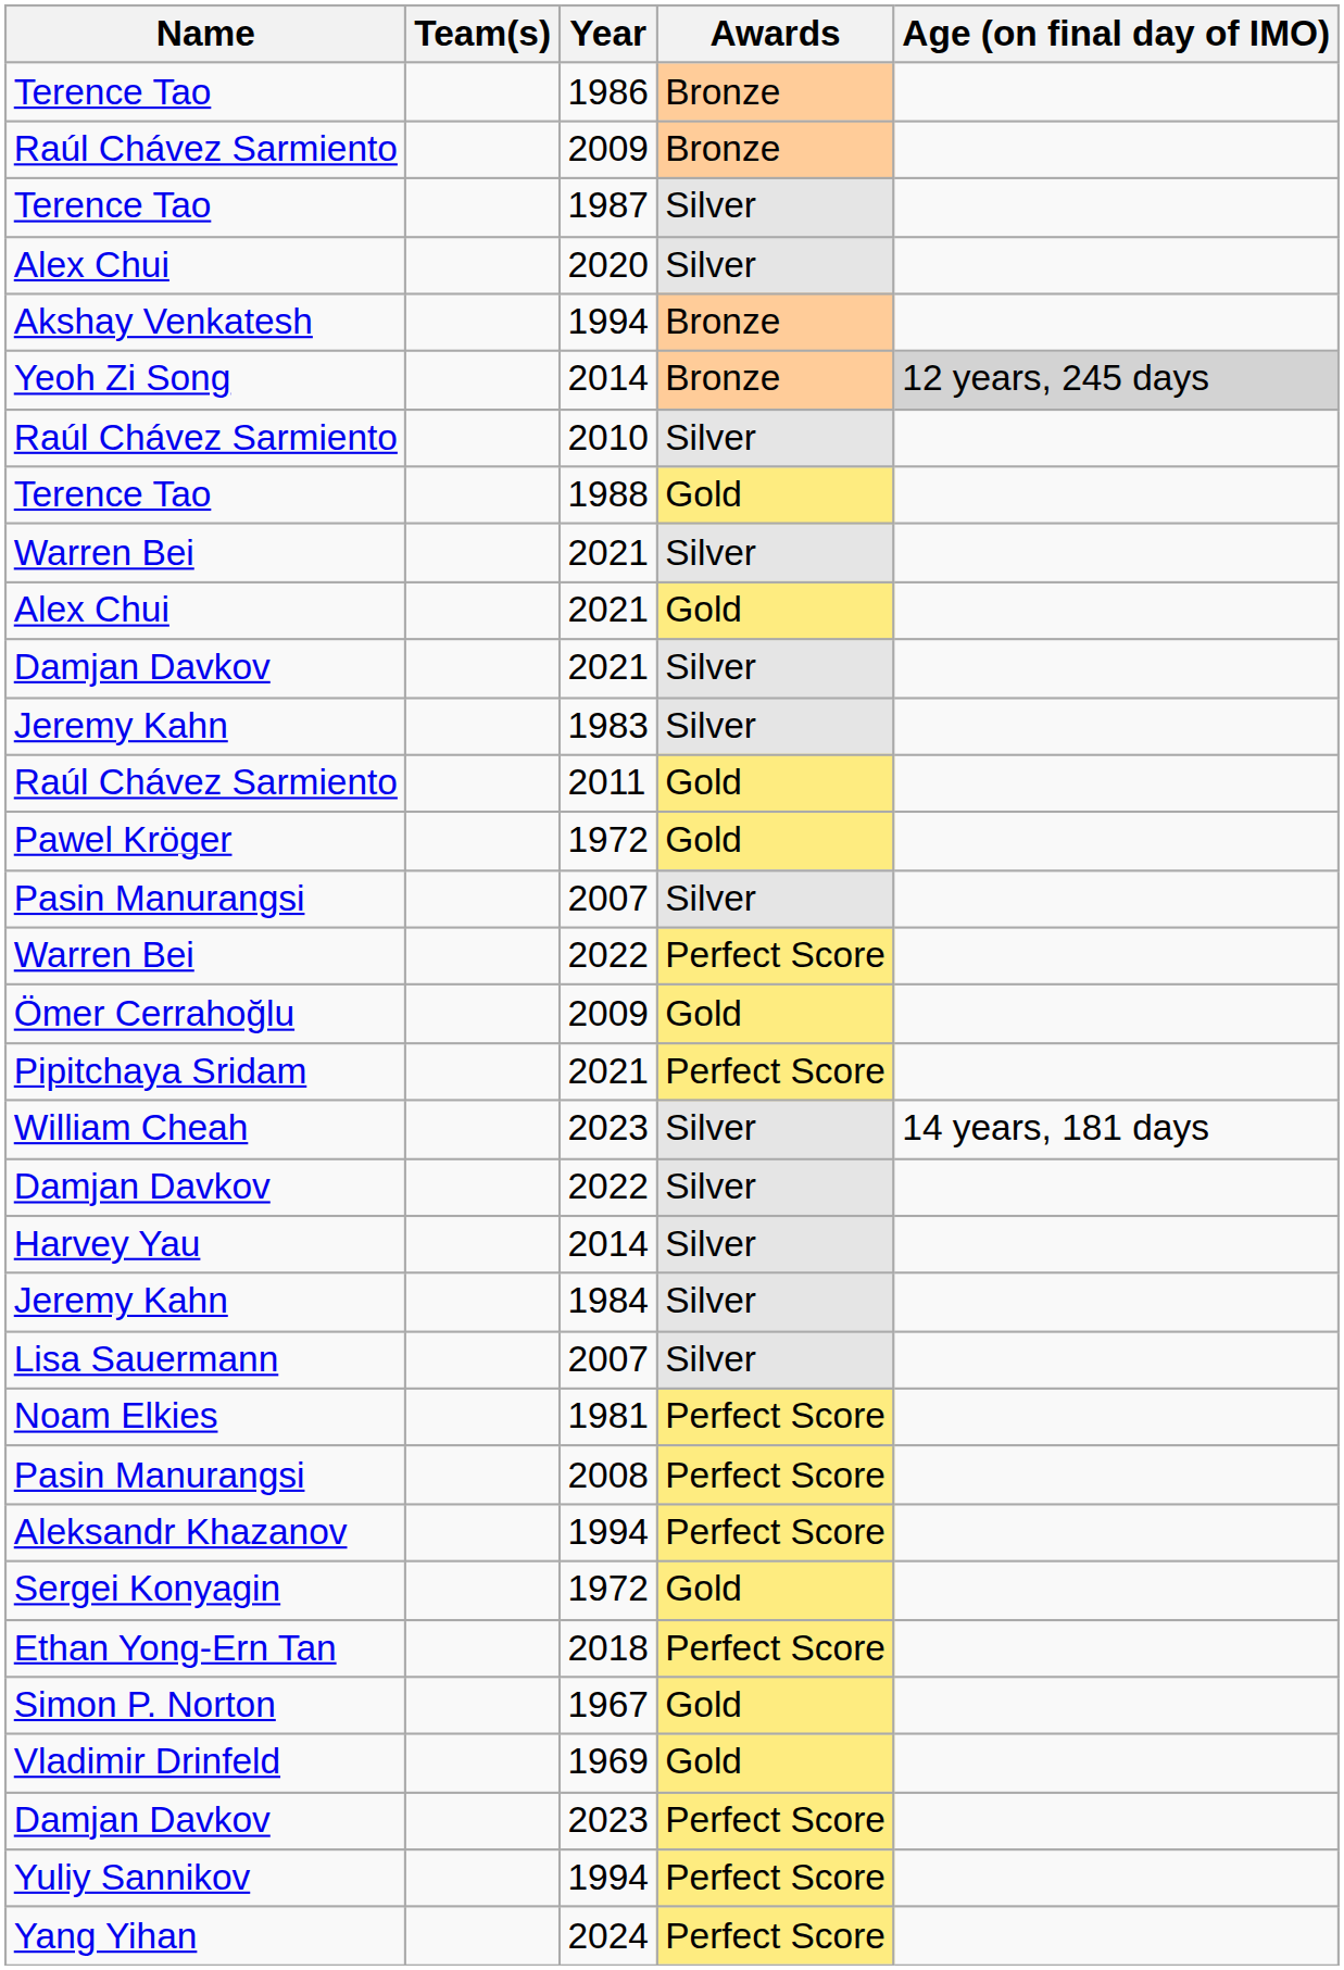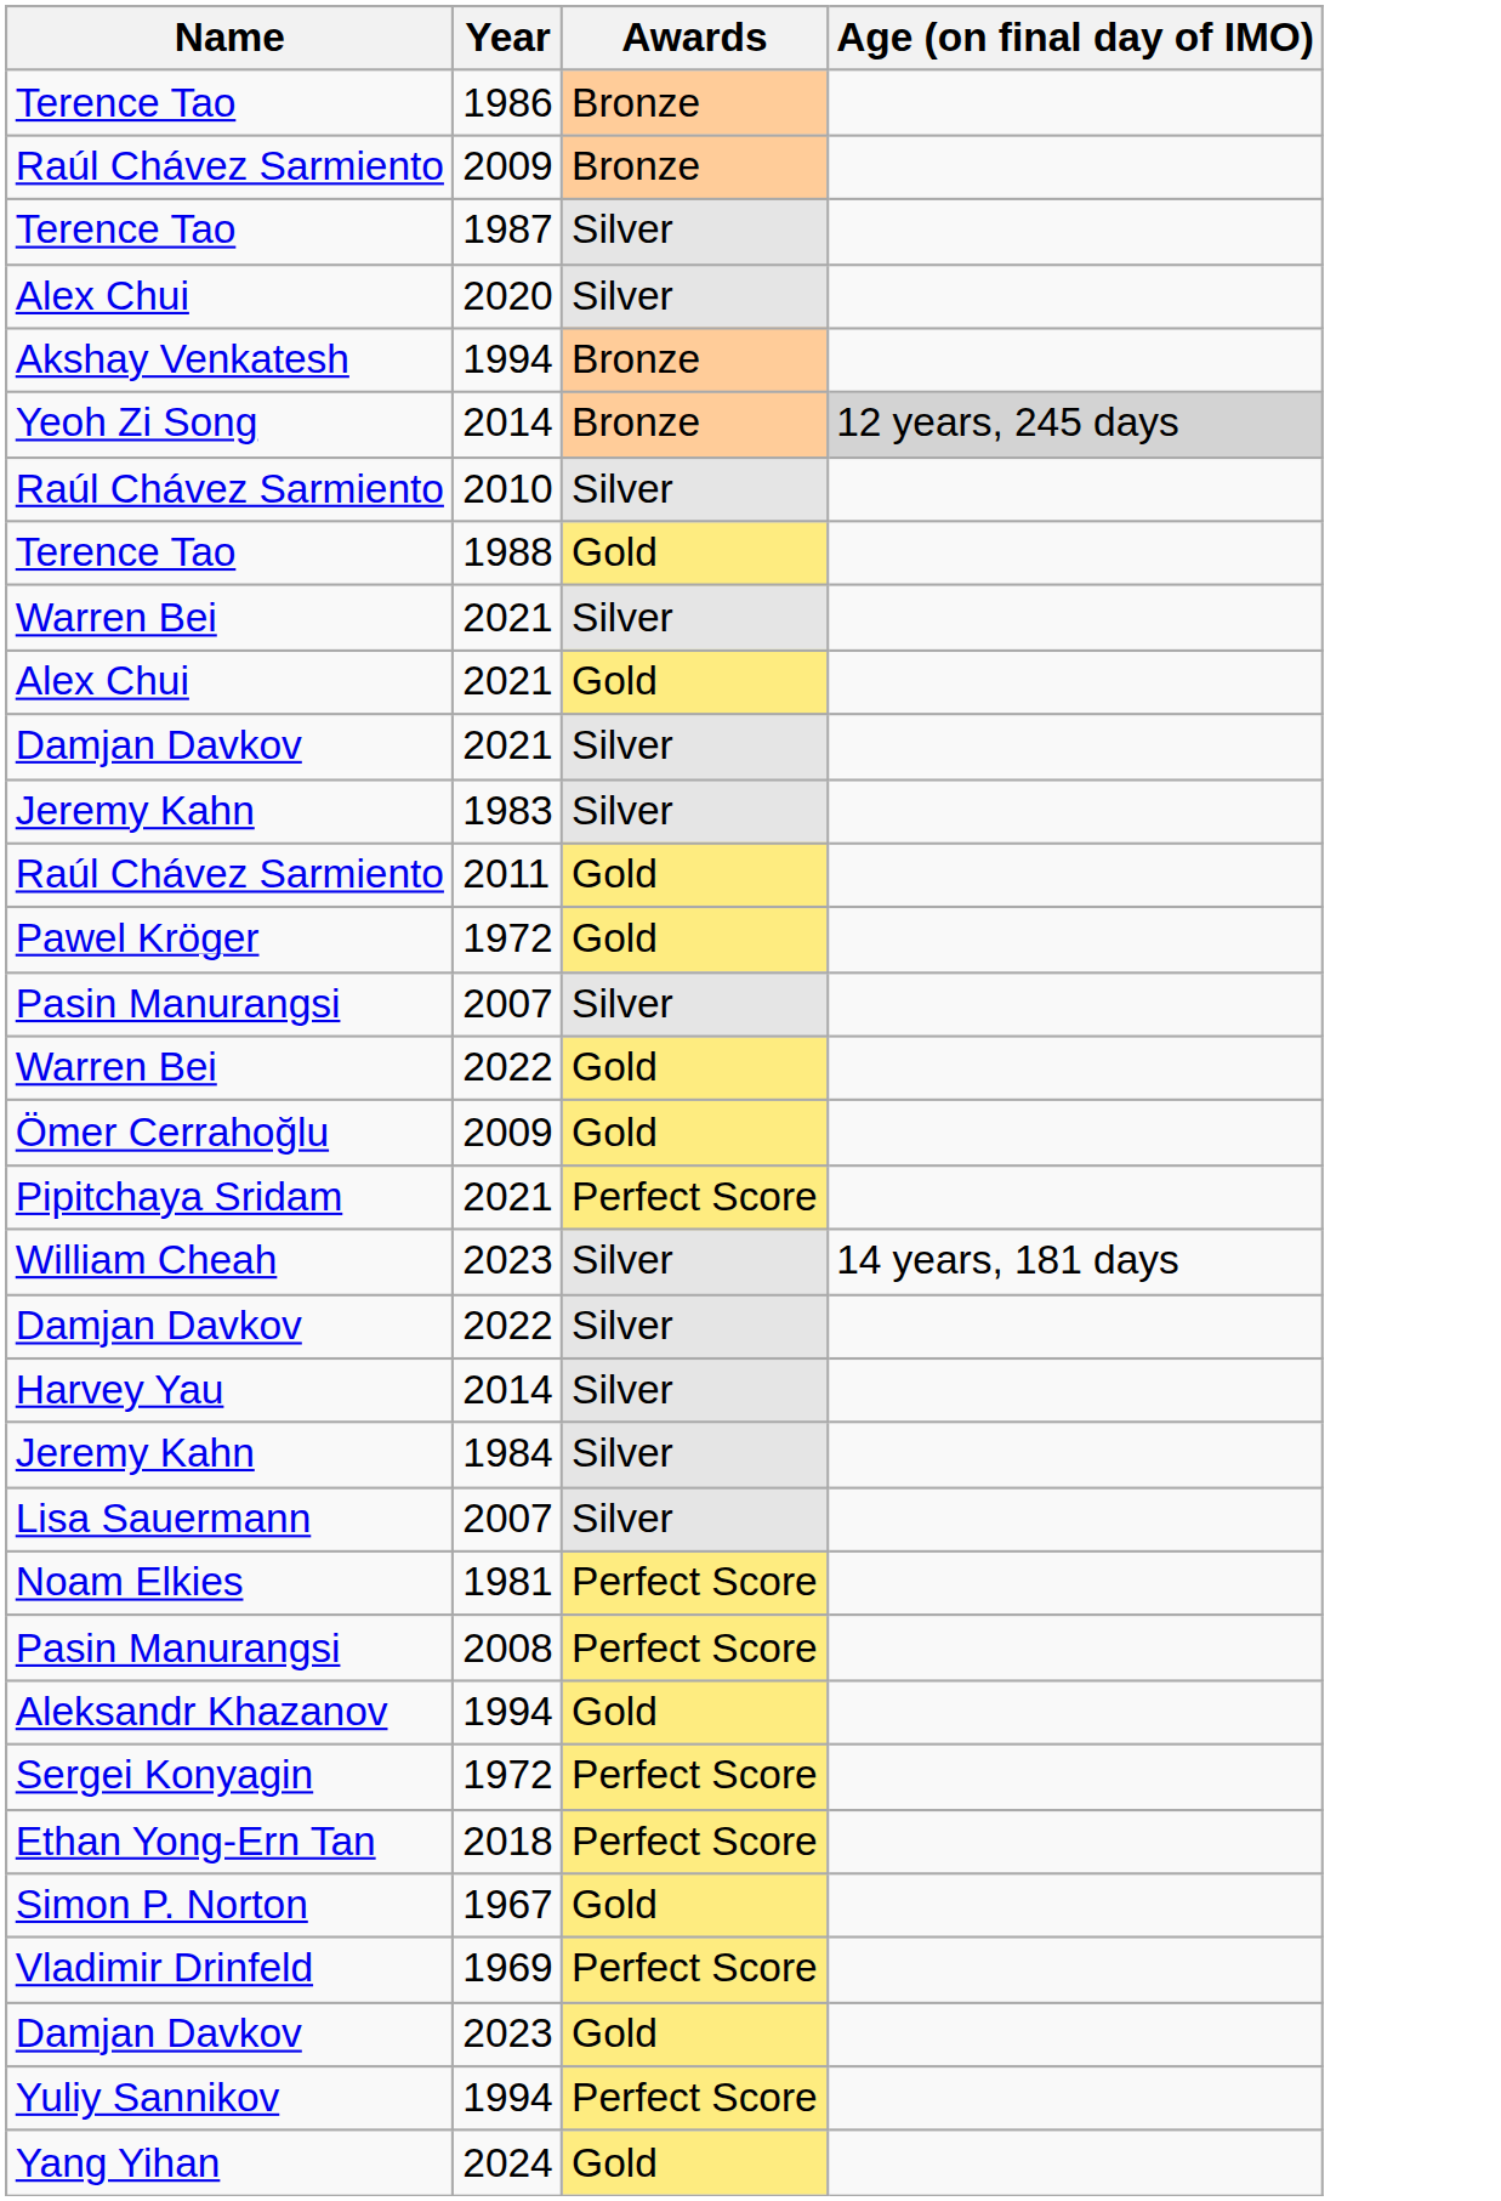 <table class="wikitable sortable">
 <tr>
 <th>Name</th>
-<th>Team(s)</th>
 <th>Year</th>
 <th>Awards</th>
 <th>Age (on final day of IMO)</th>
 </tr>
 <tr>
 <td><a href='#'>Terence Tao</a></td>
-<td></td>
 <td>1986</td>
 <td data-sort-value="3" style="background-color:#FFCC99;">Bronze</td>
 <td></td>
 </tr>
 <tr>
 <td><a href='#'>Raúl Chávez Sarmiento</a></td>
-<td></td>
 <td>2009</td>
 <td data-sort-value="3" style="background-color:#FFCC99;">Bronze</td>
 <td></td>
 </tr>
 <tr>
 <td><a href='#'>Terence Tao</a></td>
-<td></td>
 <td>1987</td>
 <td data-sort-value="2" style="background-color:#E5E5E5;">Silver</td>
 <td></td>
 </tr>
 <tr>
 <td><a href='#'>Alex Chui</a></td>
-<td></td>
 <td>2020</td>
 <td data-sort-value="2" style="background-color:#E5E5E5;">Silver</td>
 <td></td>
 </tr>
 <tr>
 <td><a href='#'>Akshay Venkatesh</a></td>
-<td></td>
 <td>1994</td>
 <td data-sort-value="3" style="background-color:#FFCC99;">Bronze</td>
 <td></td>
 </tr>
 <tr>
 <td><a href='#'>Yeoh Zi Song</a></td>
-<td></td>
 <td>2014</td>
 <td data-sort-value="3" style="background-color:#FFCC99;">Bronze</td>
 <td style="background: lightgrey;">12 years, 245 days</td>
 </tr>
 <tr>
 <td><a href='#'>Raúl Chávez Sarmiento</a></td>
-<td></td>
 <td>2010</td>
 <td data-sort-value="2" style="background-color:#E5E5E5;">Silver</td>
 <td></td>
 </tr>
 <tr>
 <td><a href='#'>Terence Tao</a></td>
-<td></td>
 <td>1988</td>
 <td data-sort-value="1" style="background-color:#FEEC80;">Gold</td>
 <td></td>
 </tr>
 <tr>
 <td><a href='#'>Warren Bei</a></td>
-<td></td>
 <td>2021</td>
 <td data-sort-value="2" style="background-color:#E5E5E5;">Silver</td>
 <td></td>
 </tr>
 <tr>
 <td><a href='#'>Alex Chui</a></td>
-<td></td>
 <td>2021</td>
 <td data-sort-value="1" style="background-color:#FEEC80;">Gold</td>
 <td></td>
 </tr>
 <tr>
 <td><a href='#'>Damjan Davkov</a></td>
-<td></td>
 <td>2021</td>
 <td data-sort-value="2" style="background-color:#E5E5E5;">Silver</td>
 <td></td>
 </tr>
 <tr>
 <td><a href='#'>Jeremy Kahn</a></td>
-<td></td>
 <td>1983</td>
 <td data-sort-value="2" style="background-color:#E5E5E5;">Silver</td>
 <td></td>
 </tr>
 <tr>
 <td><a href='#'>Raúl Chávez Sarmiento</a></td>
-<td></td>
 <td>2011</td>
 <td data-sort-value="1" style="background-color:#FEEC80;">Gold</td>
 <td></td>
 </tr>
 <tr>
 <td><a href='#'>Pawel Kröger</a></td>
-<td></td>
 <td>1972</td>
 <td data-sort-value="1" style="background-color:#FEEC80;">Gold</td>
 <td></td>
 </tr>
 <tr>
 <td><a href='#'>Pasin Manurangsi</a></td>
-<td></td>
 <td>2007</td>
 <td data-sort-value="2" style="background-color:#E5E5E5;">Silver</td>
 <td></td>
 </tr>
 <tr>
 <td><a href='#'>Warren Bei</a></td>
-<td></td>
 <td>2022</td>
-<td data-sort-value="0" style="background-color:#FEEC80;">Perfect Score</td>
+<td data-sort-value="1" style="background-color:#FEEC80;">Gold</td>
 <td></td>
 </tr>
 <tr>
 <td><a href='#'>Ömer Cerrahoğlu</a></td>
-<td></td>
 <td>2009</td>
 <td data-sort-value="1" style="background-color:#FEEC80;">Gold</td>
 <td></td>
 </tr>
 <tr>
 <td><a href='#'>Pipitchaya Sridam</a></td>
-<td></td>
 <td>2021</td>
 <td data-sort-value="0" style="background-color:#FEEC80;">Perfect Score</td>
 <td></td>
 </tr>
 <tr>
 <td><a href='#'>William Cheah</a></td>
-<td></td>
 <td>2023</td>
 <td data-sort-value="1" style="background-color:#E5E5E5;">Silver</td>
 <td>14 years, 181 days</td>
 </tr>
 <tr>
 <td><a href='#'>Damjan Davkov</a></td>
-<td></td>
 <td>2022</td>
 <td data-sort-value="2" style="background-color:#E5E5E5;">Silver</td>
 <td></td>
 </tr>
 <tr>
 <td><a href='#'>Harvey Yau</a></td>
-<td></td>
 <td>2014</td>
 <td data-sort-value="2" style="background-color:#E5E5E5;">Silver</td>
 <td></td>
 </tr>
 <tr>
 <td><a href='#'>Jeremy Kahn</a></td>
-<td></td>
 <td>1984</td>
 <td data-sort-value="2" style="background-color:#E5E5E5;">Silver</td>
 <td></td>
 </tr>
 <tr>
 <td><a href='#'>Lisa Sauermann</a></td>
-<td></td>
 <td>2007</td>
 <td data-sort-value="2" style="background-color:#E5E5E5;">Silver</td>
 <td></td>
 </tr>
 <tr>
 <td><a href='#'>Noam Elkies</a></td>
-<td></td>
 <td>1981</td>
 <td data-sort-value="0" style="background-color:#FEEC80;">Perfect Score</td>
 <td></td>
 </tr>
 <tr>
 <td><a href='#'>Pasin Manurangsi</a></td>
-<td></td>
 <td>2008</td>
 <td data-sort-value="0" style="background-color:#FEEC80;">Perfect Score</td>
 <td></td>
 </tr>
 <tr>
 <td><a href='#'>Aleksandr Khazanov</a></td>
+<td>1994</td>
+<td data-sort-value="0" style="background-color:#FEEC80;">Gold</td>
 <td></td>
-<td>1994</td>
+</tr>
+<tr>
+<td><a href='#'>Sergei Konyagin</a></td>
+<td>1972</td>
 <td data-sort-value="0" style="background-color:#FEEC80;">Perfect Score</td>
 <td></td>
 </tr>
 <tr>
-<td><a href='#'>Sergei Konyagin</a></td>
-<td></td>
-<td>1972</td>
-<td data-sort-value="2" style="background-color:#FEEC80;">Gold</td>
-<td></td>
-</tr>
-<tr>
 <td><a href='#'>Ethan Yong-Ern Tan</a></td>
-<td></td>
 <td>2018</td>
 <td data-sort-value="0" style="background-color:#FEEC80;">Perfect Score</td>
 <td></td>
 </tr>
 <tr>
 <td><a href='#'>Simon P. Norton</a></td>
-<td></td>
 <td>1967</td>
 <td data-sort-value="1" style="background-color:#FEEC80;">Gold</td>
 <td></td>
 </tr>
 <tr>
 <td><a href='#'>Vladimir Drinfeld</a></td>
-<td></td>
 <td>1969</td>
-<td data-sort-value="0" style="background-color:#FEEC80;">Gold</td>
+<td data-sort-value="0" style="background-color:#FEEC80;">Perfect Score</td>
 <td></td>
 </tr>
 <tr>
 <td><a href='#'>Damjan Davkov</a></td>
-<td></td>
 <td>2023</td>
-<td data-sort-value="0" style="background-color:#FEEC80;">Perfect Score</td>
+<td data-sort-value="2" style="background-color:#FEEC80;">Gold</td>
 <td></td>
 </tr>
 <tr>
 <td><a href='#'>Yuliy Sannikov</a></td>
-<td></td>
 <td>1994</td>
 <td data-sort-value="0" style="background-color:#FEEC80;">Perfect Score</td>
 <td></td>
 </tr>
 <tr>
 <td><a href='#'>Yang Yihan</a></td>
-<td></td>
 <td>2024</td>
-<td data-sort-value="0" style="background-color:#FEEC80;">Perfect Score</td>
+<td data-sort-value="0" style="background-color:#FEEC80;">Gold</td>
 <td></td>
 </tr>
 </table>
